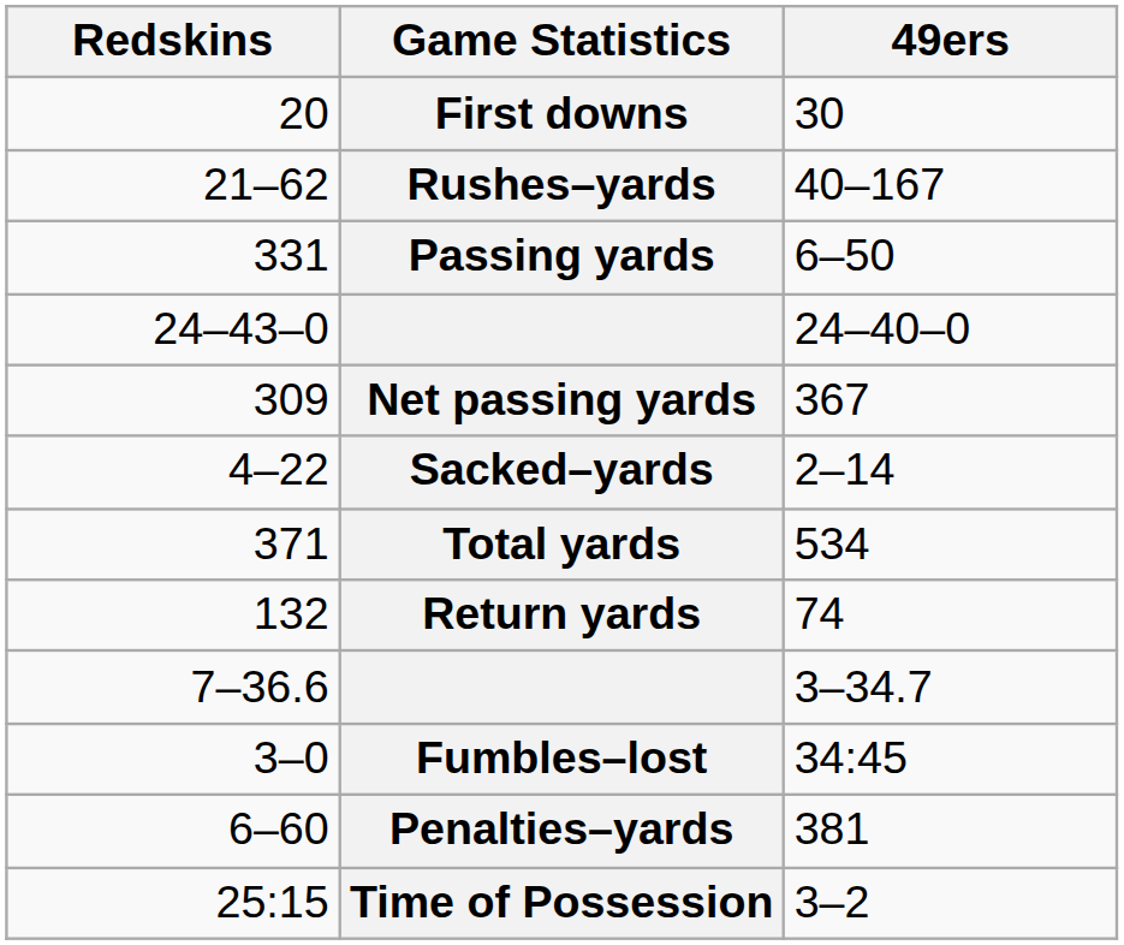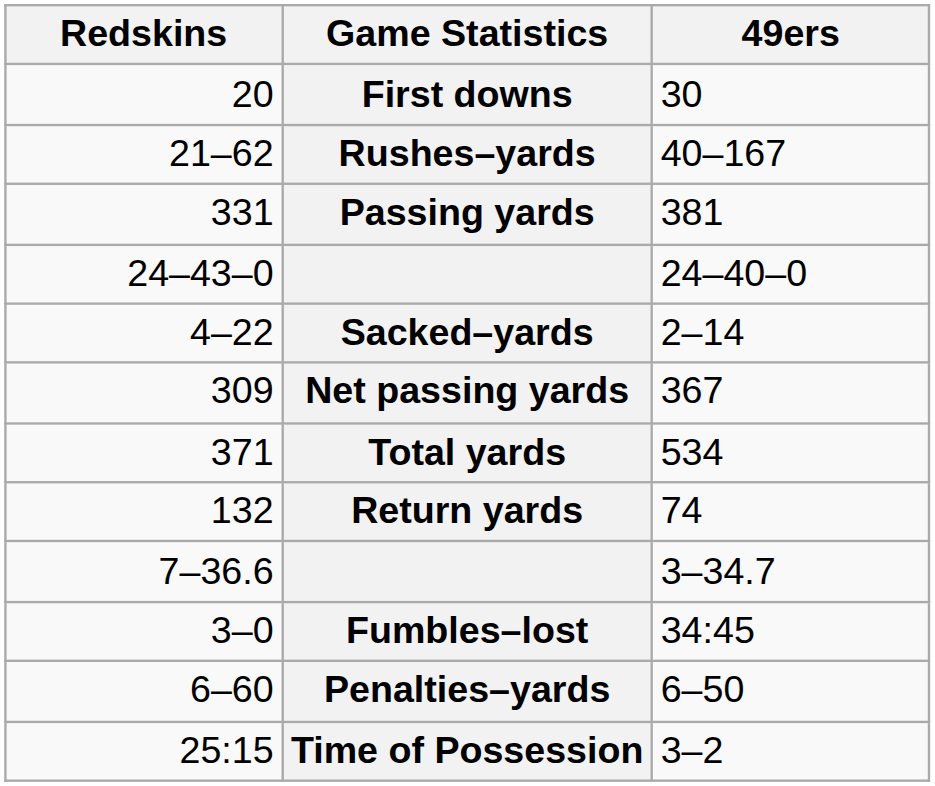 <table class="wikitable" style="margin: 1em auto 1em auto">
 <tr>
 <th style="width:30%;">Redskins</th>
 <th style="width:40%;">Game Statistics</th>
 <th style="width:30%;">49ers</th>
 </tr>
 <tr>
 <td style="text-align:right;">20</td>
 <th>First downs</th>
 <td>30</td>
 </tr>
 <tr>
 <td style="text-align:right;">21–62</td>
 <th>Rushes–yards</th>
 <td>40–167</td>
 </tr>
 <tr>
 <td style="text-align:right;">331</td>
 <th>Passing yards</th>
-<td>6–50</td>
+<td>381</td>
 </tr>
 <tr>
 <td style="text-align:right;">24–43–0</td>
 <th></th>
 <td>24–40–0</td>
 </tr>
 <tr>
+<td style="text-align:right;">4–22</td>
+<th>Sacked–yards</th>
+<td>2–14</td>
+</tr>
+<tr>
 <td style="text-align:right;">309</td>
 <th>Net passing yards</th>
 <td>367</td>
-</tr>
-<tr>
-<td style="text-align:right;">4–22</td>
-<th>Sacked–yards</th>
-<td>2–14</td>
 </tr>
 <tr>
 <td style="text-align:right;">371</td>
 <th>Total yards</th>
 <td>534</td>
 </tr>
 <tr>
 <td style="text-align:right;">132</td>
 <th>Return yards</th>
 <td>74</td>
 </tr>
 <tr>
 <td style="text-align:right;">7–36.6</td>
 <th></th>
 <td>3–34.7</td>
 </tr>
 <tr>
 <td style="text-align:right;">3–0</td>
 <th>Fumbles–lost</th>
 <td>34:45</td>
 </tr>
 <tr>
 <td style="text-align:right;">6–60</td>
 <th>Penalties–yards</th>
-<td>381</td>
+<td>6–50</td>
 </tr>
 <tr>
 <td style="text-align:right;">25:15</td>
 <th>Time of Possession</th>
 <td>3–2</td>
 </tr>
 </table>
